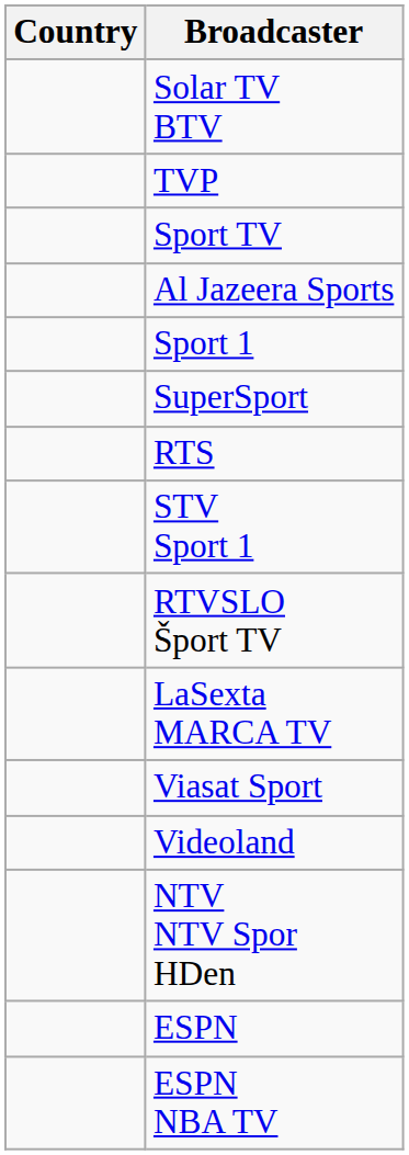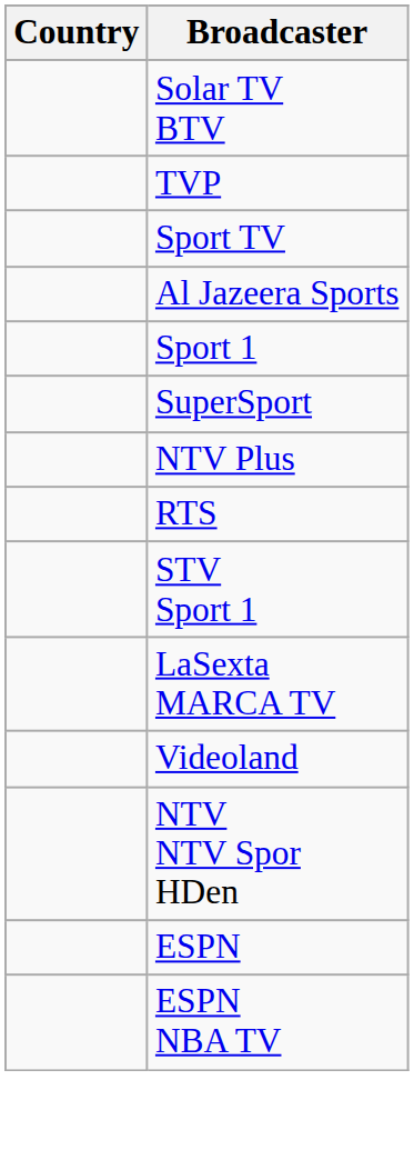 <table class="wikitable">
 <tr>
 <th align=center>Country</th>
 <th align=center>Broadcaster</th>
 </tr>
 <tr>
 <td align=left></td>
 <td><a href='#'>Solar TV</a> <br> <a href='#'>BTV</a></td>
 </tr>
 <tr>
 <td align left></td>
 <td><a href='#'>TVP</a></td>
 </tr>
 <tr>
 <td align=left></td>
 <td><a href='#'>Sport TV</a></td>
 </tr>
 <tr>
 <td align=left></td>
 <td><a href='#'>Al Jazeera Sports</a></td>
 </tr>
 <tr>
 <td align=left></td>
 <td><a href='#'>Sport 1</a></td>
 </tr>
 <tr>
 <td align=left></td>
 <td><a href='#'>SuperSport</a></td>
 </tr>
 <tr>
 <td align=left></td>
+<td><a href='#'>NTV Plus</a></td>
+</tr>
+<tr>
+<td align=left></td>
 <td><a href='#'>RTS</a></td>
 </tr>
 <tr>
 <td align=left></td>
 <td><a href='#'>STV</a> <br> <a href='#'>Sport 1</a></td>
 </tr>
 <tr>
 <td align=left></td>
-<td><a href='#'>RTVSLO</a> <br> Šport TV</td>
-</tr>
-<tr>
-<td align=left></td>
 <td><a href='#'>LaSexta</a> <br> <a href='#'>MARCA TV</a></td>
-</tr>
-<tr>
-<td align=left></td>
-<td><a href='#'>Viasat Sport</a></td>
 </tr>
 <tr>
 <td align=left></td>
 <td><a href='#'>Videoland</a></td>
 </tr>
 <tr>
 <td align=left></td>
 <td><a href='#'>NTV</a> <br> <a href='#'>NTV Spor</a> <br> HDen</td>
 </tr>
 <tr>
 <td align=left></td>
 <td><a href='#'>ESPN</a></td>
 </tr>
 <tr>
 <td align=left></td>
 <td><a href='#'>ESPN</a> <br> <a href='#'>NBA TV</a></td>
 </tr>
 </table>
